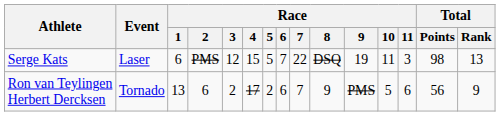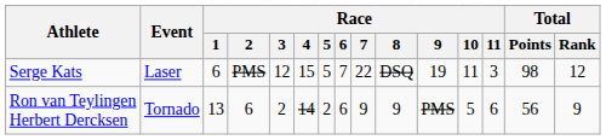 <table class=wikitable style=font-size:90%;text-align:center>
 <tr>
 <th rowspan=2>Athlete</th>
 <th rowspan=2>Event</th>
 <th colspan=11>Race</th>
 <th colspan=2>Total</th>
 </tr>
 <tr style=font-size:95%>
 <th>1</th>
 <th>2</th>
 <th>3</th>
 <th>4</th>
 <th>5</th>
 <th>6</th>
 <th>7</th>
 <th>8</th>
 <th>9</th>
 <th>10</th>
 <th>11</th>
 <th>Points</th>
 <th>Rank</th>
 </tr>
 <tr>
 <td align=left><a href='#'>Serge Kats</a></td>
 <td align=left><a href='#'>Laser</a></td>
 <td>6</td>
 <td><s>PMS</s></td>
 <td>12</td>
 <td>15</td>
 <td>5</td>
 <td>7</td>
 <td>22</td>
 <td><s>DSQ</s></td>
 <td>19</td>
 <td>11</td>
 <td>3</td>
 <td>98</td>
-<td>13</td>
+<td>12</td>
 </tr>
 <tr>
 <td align=left><a href='#'>Ron van Teylingen</a><br><a href='#'>Herbert Dercksen</a></td>
 <td align=left><a href='#'>Tornado</a></td>
 <td>13</td>
 <td>6</td>
 <td>2</td>
-<td><s>17</s></td>
+<td><s>14</s></td>
 <td>2</td>
 <td>6</td>
-<td>7</td>
+<td>9</td>
 <td>9</td>
 <td><s>PMS</s></td>
 <td>5</td>
 <td>6</td>
 <td>56</td>
 <td>9</td>
 </tr>
 </table>
